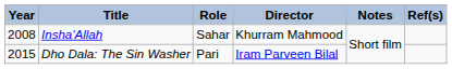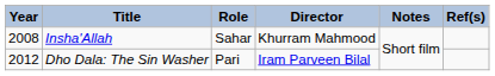 <table class="wikitable" style="font-size:90%">
 <tr style="text-align:center;">
 <th style="background:#B0C4DE;">Year</th>
 <th style="background:#B0C4DE;">Title</th>
 <th style="background:#B0C4DE;">Role</th>
 <th style="background:#B0C4DE;">Director</th>
 <th style="background:#B0C4DE;">Notes</th>
 <th style="background:#B0C4DE;">Ref(s)</th>
 </tr>
 <tr>
 <td>2008</td>
 <td><em><a href='#'>Insha'Allah</a></em></td>
 <td>Sahar</td>
 <td>Khurram Mahmood</td>
 <td rowspan="2">Short film</td>
 <td></td>
 </tr>
 <tr>
-<td>2015</td>
+<td>2012</td>
 <td><em>Dho Dala: The Sin Washer</em></td>
 <td>Pari</td>
 <td><a href='#'>Iram Parveen Bilal</a></td>
 <td></td>
 </tr>
 </table>
